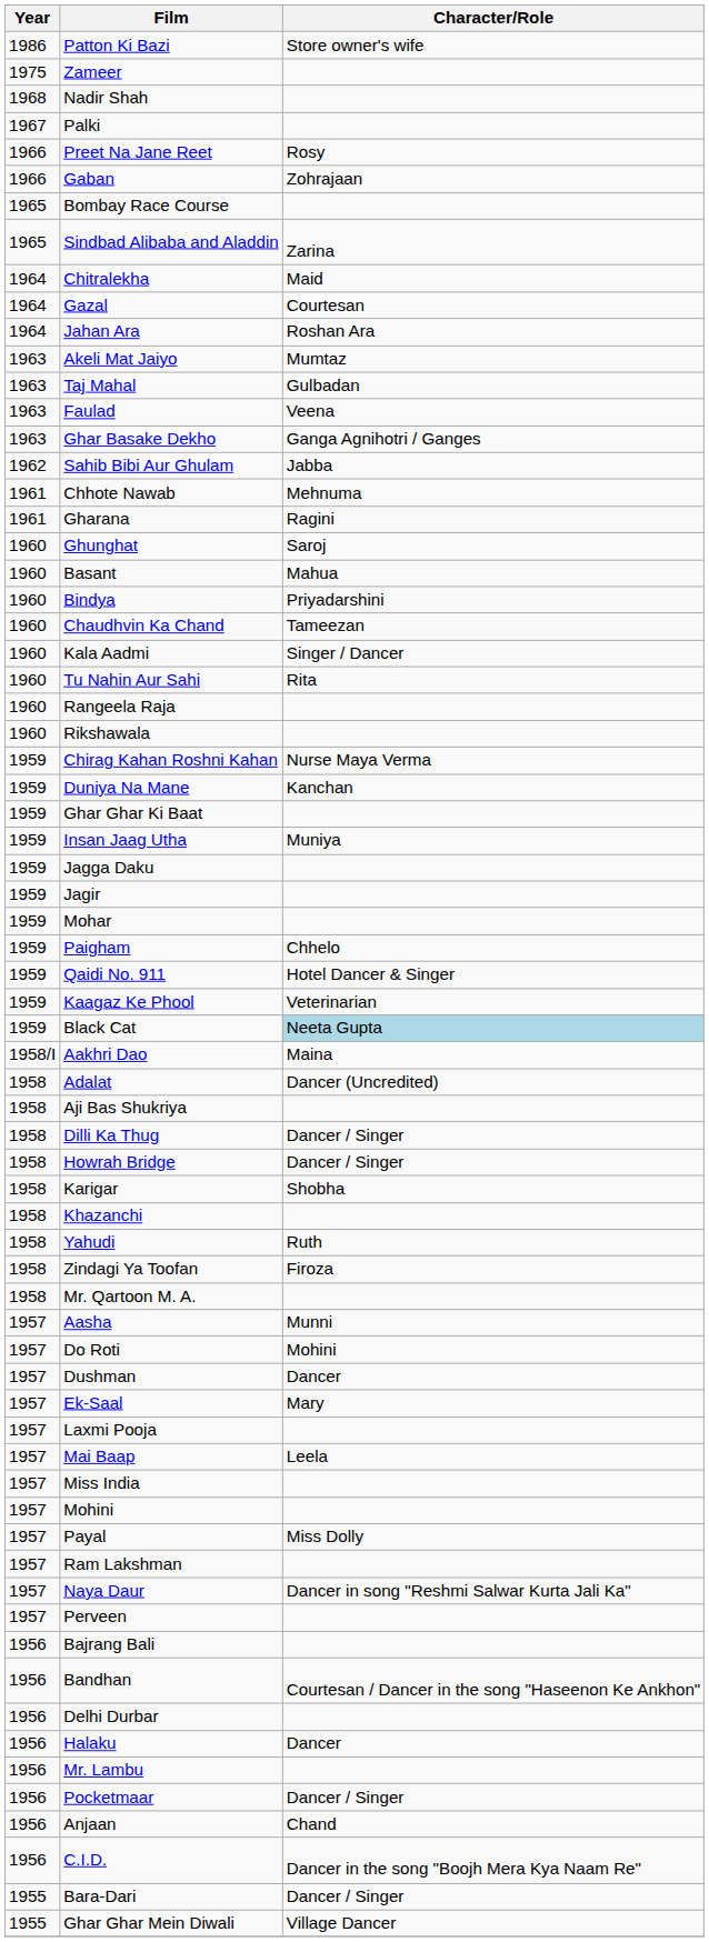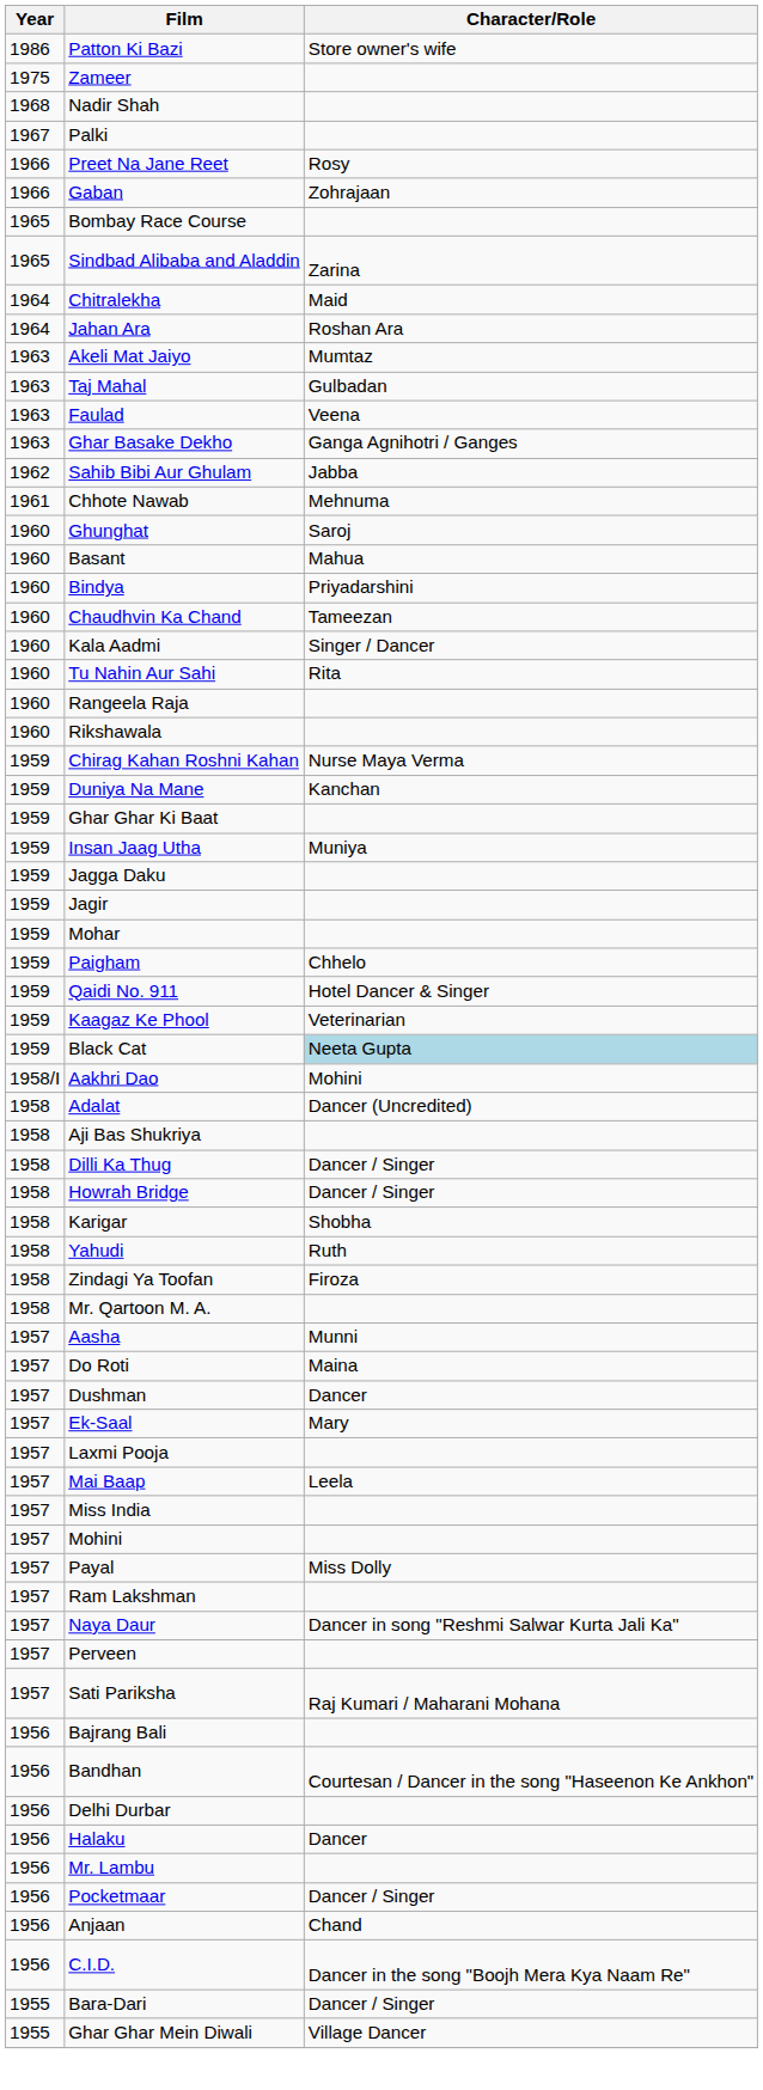 <table class="wikitable sortable">
 <tr>
 <th>Year</th>
 <th>Film</th>
 <th>Character/Role</th>
 </tr>
 <tr>
 <td>1986</td>
 <td><a href='#'>Patton Ki Bazi</a></td>
 <td>Store owner's wife</td>
 </tr>
 <tr>
 <td>1975</td>
 <td><a href='#'>Zameer</a></td>
 <td></td>
 </tr>
 <tr>
 <td>1968</td>
 <td>Nadir Shah</td>
 <td></td>
 </tr>
 <tr>
 <td>1967</td>
 <td>Palki</td>
 <td></td>
 </tr>
 <tr>
 <td>1966</td>
 <td><a href='#'>Preet Na Jane Reet</a></td>
 <td>Rosy</td>
 </tr>
 <tr>
 <td>1966</td>
 <td><a href='#'>Gaban</a></td>
 <td>Zohrajaan</td>
 </tr>
 <tr>
 <td>1965</td>
 <td>Bombay Race Course</td>
 <td></td>
 </tr>
 <tr>
 <td>1965</td>
 <td><a href='#'>Sindbad Alibaba and Aladdin</a></td>
 <td><br>Zarina</td>
 </tr>
 <tr>
 <td>1964</td>
 <td><a href='#'>Chitralekha</a></td>
 <td>Maid</td>
 </tr>
 <tr>
 <td>1964</td>
-<td><a href='#'>Gazal</a></td>
-<td>Courtesan</td>
-</tr>
-<tr>
-<td>1964</td>
 <td><a href='#'>Jahan Ara</a></td>
 <td>Roshan Ara</td>
 </tr>
 <tr>
 <td>1963</td>
 <td><a href='#'>Akeli Mat Jaiyo</a></td>
 <td>Mumtaz</td>
 </tr>
 <tr>
 <td>1963</td>
 <td><a href='#'>Taj Mahal</a></td>
 <td>Gulbadan</td>
 </tr>
 <tr>
 <td>1963</td>
 <td><a href='#'>Faulad</a></td>
 <td>Veena</td>
 </tr>
 <tr>
 <td>1963</td>
 <td><a href='#'>Ghar Basake Dekho</a></td>
 <td>Ganga Agnihotri / Ganges</td>
 </tr>
 <tr>
 <td>1962</td>
 <td><a href='#'>Sahib Bibi Aur Ghulam</a></td>
 <td>Jabba</td>
 </tr>
 <tr>
 <td>1961</td>
 <td>Chhote Nawab</td>
 <td>Mehnuma</td>
-</tr>
-<tr>
-<td>1961</td>
-<td>Gharana</td>
-<td>Ragini</td>
 </tr>
 <tr>
 <td>1960</td>
 <td><a href='#'>Ghunghat</a></td>
 <td>Saroj</td>
 </tr>
 <tr>
 <td>1960</td>
 <td>Basant</td>
 <td>Mahua</td>
 </tr>
 <tr>
 <td>1960</td>
 <td><a href='#'>Bindya</a></td>
 <td>Priyadarshini</td>
 </tr>
 <tr>
 <td>1960</td>
 <td><a href='#'>Chaudhvin Ka Chand</a></td>
 <td>Tameezan</td>
 </tr>
 <tr>
 <td>1960</td>
 <td>Kala Aadmi</td>
 <td>Singer / Dancer</td>
 </tr>
 <tr>
 <td>1960</td>
 <td><a href='#'>Tu Nahin Aur Sahi</a></td>
 <td>Rita</td>
 </tr>
 <tr>
 <td>1960</td>
 <td>Rangeela Raja</td>
 <td></td>
 </tr>
 <tr>
 <td>1960</td>
 <td>Rikshawala</td>
 <td></td>
 </tr>
 <tr>
 <td>1959</td>
 <td><a href='#'>Chirag Kahan Roshni Kahan</a></td>
 <td>Nurse Maya Verma</td>
 </tr>
 <tr>
 <td>1959</td>
 <td><a href='#'>Duniya Na Mane</a></td>
 <td>Kanchan</td>
 </tr>
 <tr>
 <td>1959</td>
 <td>Ghar Ghar Ki Baat</td>
 <td></td>
 </tr>
 <tr>
 <td>1959</td>
 <td><a href='#'>Insan Jaag Utha</a></td>
 <td>Muniya</td>
 </tr>
 <tr>
 <td>1959</td>
 <td>Jagga Daku</td>
 <td></td>
 </tr>
 <tr>
 <td>1959</td>
 <td>Jagir</td>
 <td></td>
 </tr>
 <tr>
 <td>1959</td>
 <td>Mohar</td>
 <td></td>
 </tr>
 <tr>
 <td>1959</td>
 <td><a href='#'>Paigham</a></td>
 <td>Chhelo</td>
 </tr>
 <tr>
 <td>1959</td>
 <td><a href='#'>Qaidi No. 911</a></td>
 <td>Hotel Dancer & Singer</td>
 </tr>
 <tr>
 <td>1959</td>
 <td><a href='#'>Kaagaz Ke Phool</a></td>
 <td>Veterinarian</td>
 </tr>
 <tr>
 <td>1959</td>
 <td>Black Cat</td>
 <td style="background: lightblue;">Neeta Gupta</td>
 </tr>
 <tr>
 <td>1958/I</td>
 <td><a href='#'>Aakhri Dao</a></td>
-<td>Maina</td>
+<td>Mohini</td>
 </tr>
 <tr>
 <td>1958</td>
 <td><a href='#'>Adalat</a></td>
 <td>Dancer (Uncredited)</td>
 </tr>
 <tr>
 <td>1958</td>
 <td>Aji Bas Shukriya</td>
 <td></td>
 </tr>
 <tr>
 <td>1958</td>
 <td><a href='#'>Dilli Ka Thug</a></td>
 <td>Dancer / Singer</td>
 </tr>
 <tr>
 <td>1958</td>
 <td><a href='#'>Howrah Bridge</a></td>
 <td>Dancer / Singer</td>
 </tr>
 <tr>
 <td>1958</td>
 <td>Karigar</td>
 <td>Shobha</td>
 </tr>
 <tr>
 <td>1958</td>
-<td><a href='#'>Khazanchi</a></td>
-<td></td>
-</tr>
-<tr>
-<td>1958</td>
 <td><a href='#'>Yahudi</a></td>
 <td>Ruth</td>
 </tr>
 <tr>
 <td>1958</td>
 <td>Zindagi Ya Toofan</td>
 <td>Firoza</td>
 </tr>
 <tr>
 <td>1958</td>
 <td>Mr. Qartoon M. A.</td>
 <td></td>
 </tr>
 <tr>
 <td>1957</td>
 <td><a href='#'>Aasha</a></td>
 <td>Munni</td>
 </tr>
 <tr>
 <td>1957</td>
 <td>Do Roti</td>
-<td>Mohini</td>
+<td>Maina</td>
 </tr>
 <tr>
 <td>1957</td>
 <td>Dushman</td>
 <td>Dancer</td>
 </tr>
 <tr>
 <td>1957</td>
 <td><a href='#'>Ek-Saal</a></td>
 <td>Mary</td>
 </tr>
 <tr>
 <td>1957</td>
 <td>Laxmi Pooja</td>
 <td></td>
 </tr>
 <tr>
 <td>1957</td>
 <td><a href='#'>Mai Baap</a></td>
 <td>Leela</td>
 </tr>
 <tr>
 <td>1957</td>
 <td>Miss India</td>
 <td></td>
 </tr>
 <tr>
 <td>1957</td>
 <td>Mohini</td>
 <td></td>
 </tr>
 <tr>
 <td>1957</td>
 <td>Payal</td>
 <td>Miss Dolly</td>
 </tr>
 <tr>
 <td>1957</td>
 <td>Ram Lakshman</td>
 <td></td>
 </tr>
 <tr>
 <td>1957</td>
 <td><a href='#'>Naya Daur</a></td>
 <td>Dancer in song "Reshmi Salwar Kurta Jali Ka"</td>
 </tr>
 <tr>
 <td>1957</td>
 <td>Perveen</td>
 <td></td>
+</tr>
+<tr>
+<td>1957</td>
+<td>Sati Pariksha</td>
+<td><br>Raj Kumari / Maharani Mohana</td>
 </tr>
 <tr>
 <td>1956</td>
 <td>Bajrang Bali</td>
 <td></td>
 </tr>
 <tr>
 <td>1956</td>
 <td>Bandhan</td>
 <td><br>Courtesan / Dancer in the song "Haseenon Ke Ankhon"</td>
 </tr>
 <tr>
 <td>1956</td>
 <td>Delhi Durbar</td>
 <td></td>
 </tr>
 <tr>
 <td>1956</td>
 <td><a href='#'>Halaku</a></td>
 <td>Dancer</td>
 </tr>
 <tr>
 <td>1956</td>
 <td><a href='#'>Mr. Lambu</a></td>
 <td></td>
 </tr>
 <tr>
 <td>1956</td>
 <td><a href='#'>Pocketmaar</a></td>
 <td>Dancer / Singer</td>
 </tr>
 <tr>
 <td>1956</td>
 <td>Anjaan</td>
 <td>Chand</td>
 </tr>
 <tr>
 <td>1956</td>
 <td><a href='#'>C.I.D.</a></td>
 <td><br>Dancer in the song "Boojh Mera Kya Naam Re"</td>
 </tr>
 <tr>
 <td>1955</td>
 <td>Bara-Dari</td>
 <td>Dancer / Singer</td>
 </tr>
 <tr>
 <td>1955</td>
 <td>Ghar Ghar Mein Diwali</td>
 <td>Village Dancer</td>
 </tr>
 <tr>
 </tr>
 </table>
